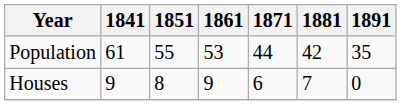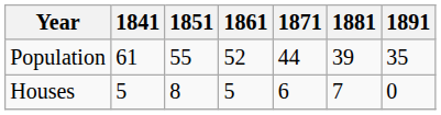 <table class="wikitable">
 <tr>
 <th>Year</th>
 <th>1841</th>
 <th>1851</th>
 <th>1861</th>
 <th>1871</th>
 <th>1881</th>
 <th>1891</th>
 </tr>
 <tr>
 <td>Population</td>
 <td>61</td>
 <td>55</td>
-<td>53</td>
+<td>52</td>
 <td>44</td>
-<td>42</td>
+<td>39</td>
 <td>35</td>
 </tr>
 <tr>
 <td>Houses</td>
-<td>9</td>
+<td>5</td>
 <td>8</td>
-<td>9</td>
+<td>5</td>
 <td>6</td>
 <td>7</td>
 <td>0</td>
 </tr>
 <tr>
 </tr>
 </table>
